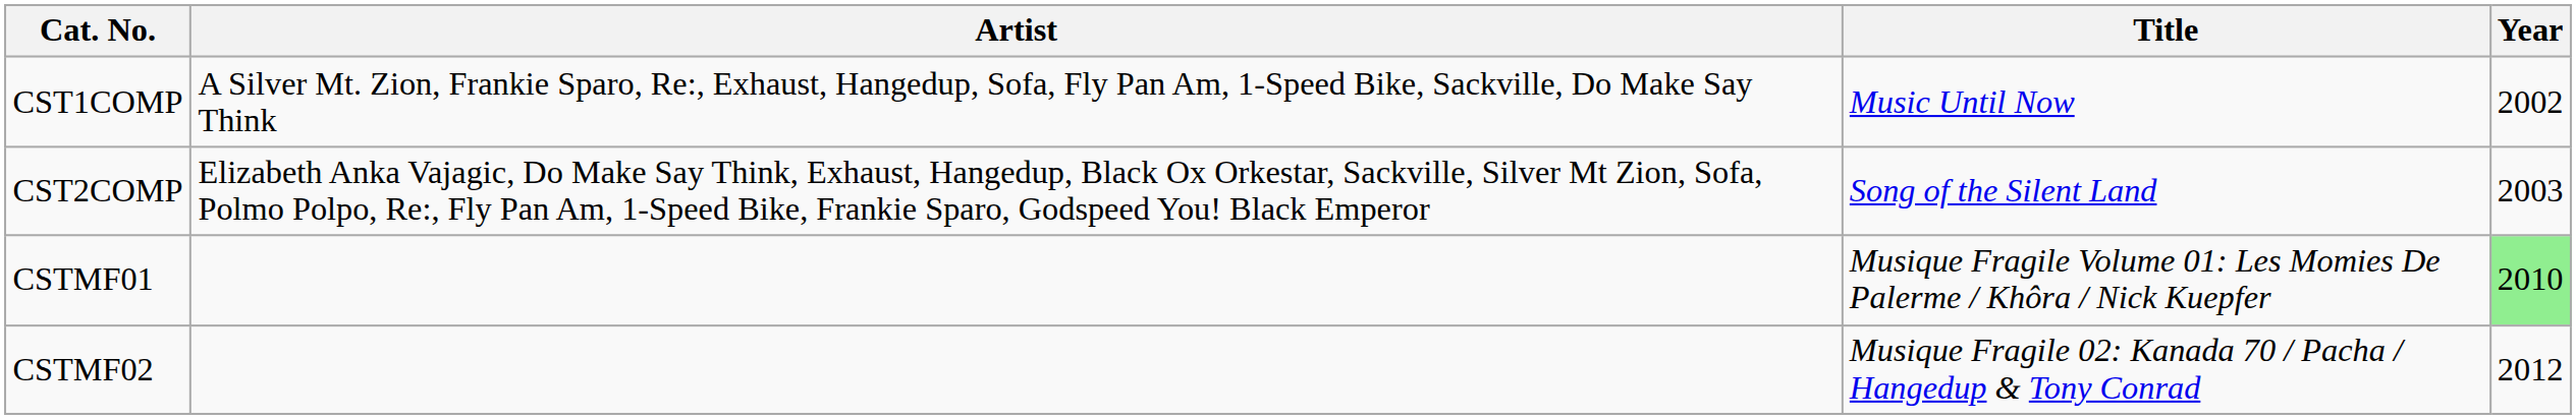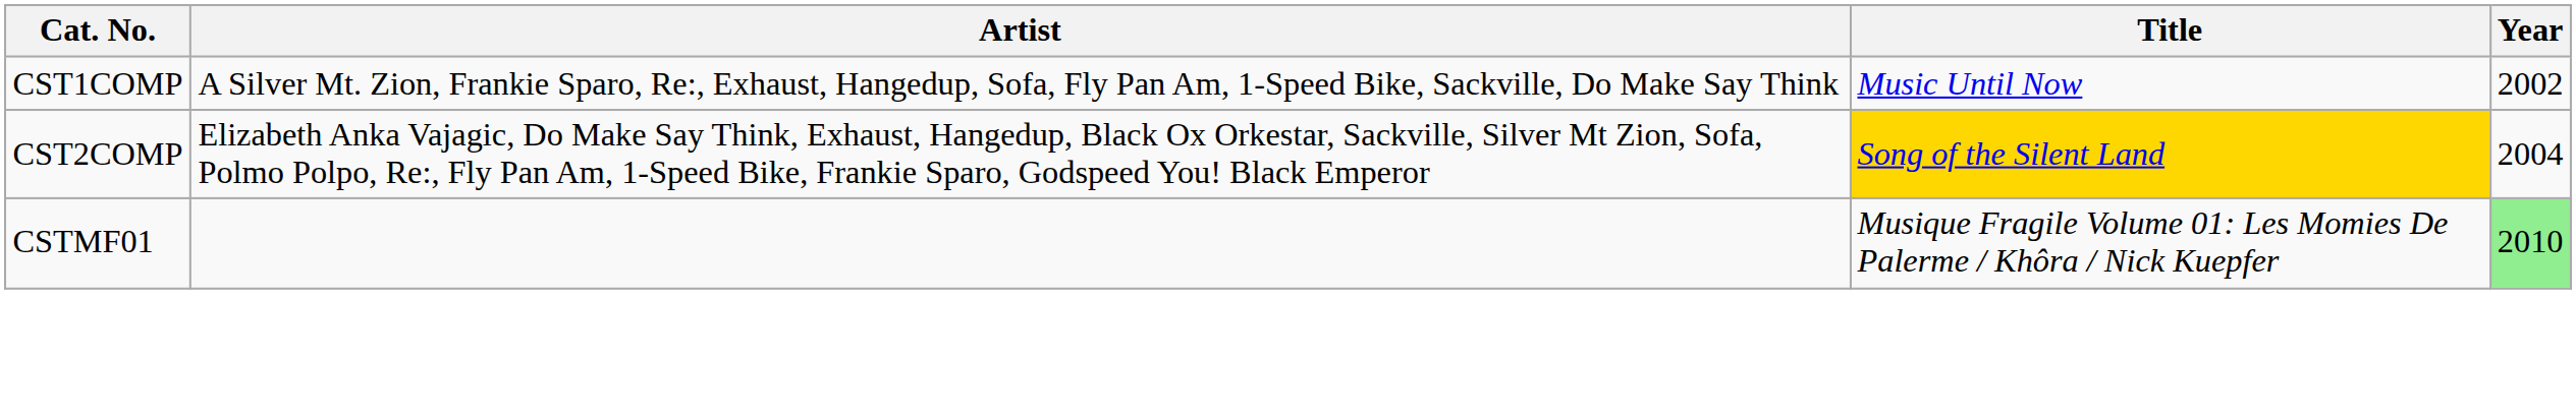 <table class="wikitable sortable">
 <tr>
 <th>Cat. No.</th>
 <th>Artist</th>
 <th>Title</th>
 <th>Year</th>
 </tr>
 <tr>
 <td>CST1COMP</td>
 <td>A Silver Mt. Zion, Frankie Sparo, Re:, Exhaust, Hangedup, Sofa, Fly Pan Am, 1-Speed Bike, Sackville, Do Make Say Think</td>
 <td><em><a href='#'>Music Until Now</a></em></td>
 <td>2002</td>
 </tr>
 <tr>
 <td>CST2COMP</td>
 <td>Elizabeth Anka Vajagic, Do Make Say Think, Exhaust, Hangedup, Black Ox Orkestar, Sackville, Silver Mt Zion, Sofa, Polmo Polpo, Re:, Fly Pan Am, 1-Speed Bike, Frankie Sparo, Godspeed You! Black Emperor</td>
-<td><em><a href='#'>Song of the Silent Land</a></em></td>
-<td>2003</td>
+<td style="background: gold;"><em><a href='#'>Song of the Silent Land</a></em></td>
+<td>2004</td>
 </tr>
 <tr>
 <td>CSTMF01</td>
 <td></td>
 <td><em>Musique Fragile Volume 01: Les Momies De Palerme / Khôra / Nick Kuepfer</em></td>
 <td style="background: lightgreen;">2010</td>
 </tr>
-<tr>
-<td>CSTMF02</td>
-<td></td>
-<td><em>Musique Fragile 02: Kanada 70 / Pacha / <a href='#'>Hangedup</a> & <a href='#'>Tony Conrad</a></em></td>
-<td>2012</td>
-</tr>
 </table>
